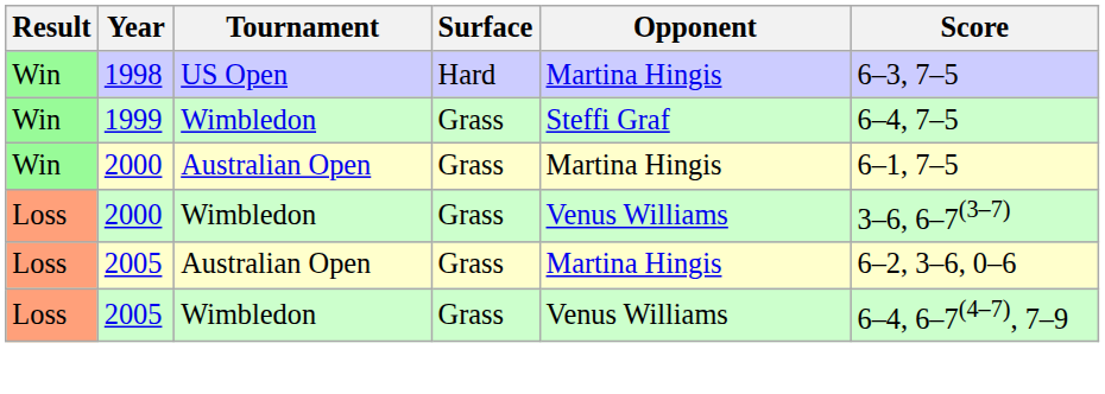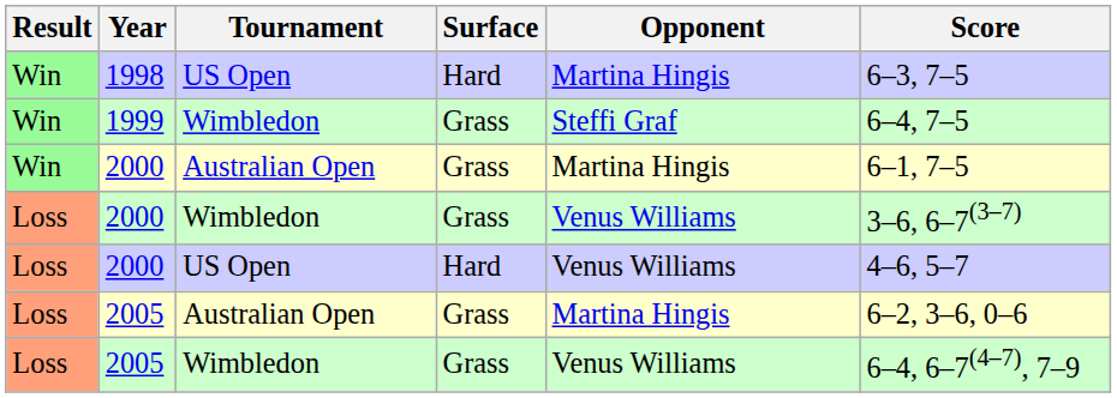 <table class="sortable wikitable">
 <tr>
 <th style="width:30px">Result</th>
 <th style="width:35px">Year</th>
 <th style="width:135px">Tournament</th>
 <th style="width:50px">Surface</th>
 <th style="width:165px">Opponent</th>
 <th style="width:130px" class="unsortable">Score</th>
 </tr>
 <tr bgcolor="#CCCCFF">
 <td style="background:#98fb98;">Win</td>
 <td><a href='#'>1998</a></td>
 <td><a href='#'>US Open</a></td>
 <td>Hard</td>
 <td> <a href='#'>Martina Hingis</a></td>
 <td>6–3, 7–5</td>
 </tr>
 <tr bgcolor="#CCFFCC">
 <td style="background:#98fb98;">Win</td>
 <td><a href='#'>1999</a></td>
 <td><a href='#'>Wimbledon</a></td>
 <td>Grass</td>
 <td> <a href='#'>Steffi Graf</a></td>
 <td>6–4, 7–5</td>
 </tr>
 <tr bgcolor="#FFFFCC">
 <td style="background:#98fb98;">Win</td>
 <td><a href='#'>2000</a></td>
 <td><a href='#'>Australian Open</a></td>
 <td>Grass</td>
 <td> Martina Hingis</td>
 <td>6–1, 7–5</td>
 </tr>
 <tr bgcolor="#CCFFCC">
 <td style="background:#ffa07a;">Loss</td>
 <td><a href='#'>2000</a></td>
 <td>Wimbledon</td>
 <td>Grass</td>
 <td> <a href='#'>Venus Williams</a></td>
 <td>3–6, 6–7<sup>(3–7)</sup></td>
 </tr>
+<tr bgcolor="#CCCCFF">
+<td style="background:#ffa07a;">Loss</td>
+<td><a href='#'>2000</a></td>
+<td>US Open</td>
+<td>Hard</td>
+<td> Venus Williams</td>
+<td>4–6, 5–7</td>
+</tr>
 <tr bgcolor="#FFFFCC">
 <td style="background:#ffa07a;">Loss</td>
 <td><a href='#'>2005</a></td>
 <td>Australian Open</td>
 <td>Grass</td>
 <td> <a href='#'>Martina Hingis</a></td>
 <td>6–2, 3–6, 0–6</td>
 </tr>
 <tr bgcolor="#CCFFCC">
 <td style="background:#ffa07a;">Loss</td>
 <td><a href='#'>2005</a></td>
 <td>Wimbledon</td>
 <td>Grass</td>
 <td> Venus Williams</td>
 <td>6–4, 6–7<sup>(4–7)</sup>, 7–9</td>
 </tr>
 </table>
